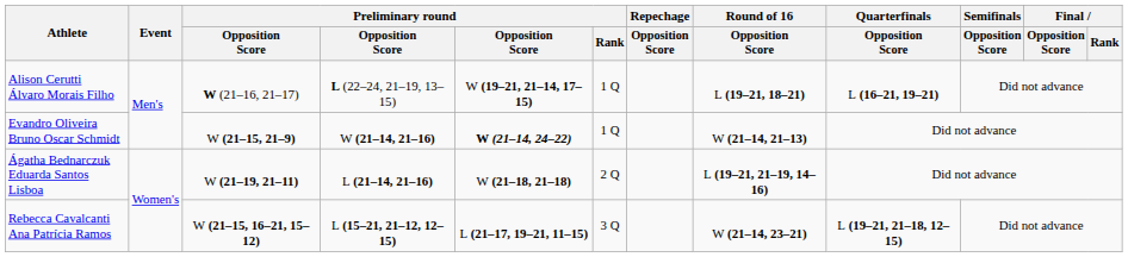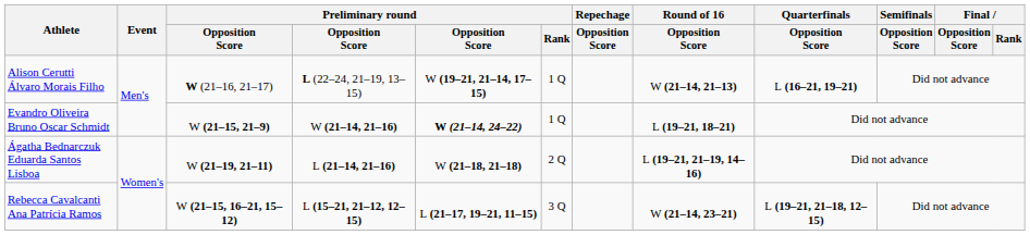 <table class=wikitable style=font-size:90%;text-align:center>
 <tr>
 <th rowspan=2>Athlete</th>
 <th rowspan=2>Event</th>
 <th colspan=4>Preliminary round</th>
 <th>Repechage</th>
 <th>Round of 16</th>
 <th>Quarterfinals</th>
 <th>Semifinals</th>
 <th colspan=2>Final / </th>
 </tr>
 <tr style=font-size:95%>
 <th>Opposition<br>Score</th>
 <th>Opposition<br>Score</th>
 <th>Opposition<br>Score</th>
 <th>Rank</th>
 <th>Opposition<br>Score</th>
 <th>Opposition<br>Score</th>
 <th>Opposition<br>Score</th>
 <th>Opposition<br>Score</th>
 <th>Opposition<br>Score</th>
 <th>Rank</th>
 </tr>
 <tr>
 <td align=left><a href='#'>Alison Cerutti</a><br><a href='#'>Álvaro Morais Filho</a></td>
 <td align=left rowspan=2><a href='#'>Men's</a></td>
 <td><br><strong>W</strong> (21–16, 21–17)</td>
 <td><br><strong>L</strong> (22–24, 21–19, 13–15)</td>
 <td><br></strong>W<strong> (19–21, 21–14, 17–15)</td>
 <td>1 </strong>Q<strong></td>
 <td></td>
-<td><br></strong>L<strong> (19–21, 18–21)</td>
+<td><br></strong>W<strong> (21–14, 21–13)</td>
 <td><br></strong>L<strong> (16–21, 19–21)</td>
 <td colspan=3>Did not advance</td>
 </tr>
 <tr>
 <td align=left><a href='#'>Evandro Oliveira</a><br><a href='#'>Bruno Oscar Schmidt</a></td>
 <td><br></strong>W<strong> (21–15, 21–9)</td>
 <td><br></strong>W<strong> (21–14, 21–16)</td>
 <td><br><strong>W<em> (21–14, 24–22)</td>
 <td>1 </strong>Q<strong></td>
 <td></td>
-<td><br></strong>W<strong> (21–14, 21–13)</td>
+<td><br></strong>L<strong> (19–21, 18–21)</td>
 <td colspan=4>Did not advance</td>
 </tr>
 <tr>
 <td align=left><a href='#'>Ágatha Bednarczuk</a><br><a href='#'>Eduarda Santos Lisboa</a></td>
 <td align=left rowspan=2><a href='#'>Women's</a></td>
 <td><br></strong>W<strong> (21–19, 21–11)</td>
 <td><br></strong>L<strong> (21–14, 21–16)</td>
 <td><br></strong>W<strong> (21–18, 21–18)</td>
 <td>2 </strong>Q<strong></td>
 <td></td>
 <td><br></strong>L<strong> (19–21, 21–19, 14–16)</td>
 <td colspan=4>Did not advance</td>
 </tr>
 <tr>
 <td align=left><a href='#'>Rebecca Cavalcanti</a><br><a href='#'>Ana Patrícia Ramos</a></td>
 <td><br></strong>W<strong> (21–15, 16–21, 15–12)</td>
 <td><br></strong>L<strong> (15–21, 21–12, 12–15)</td>
 <td><br></strong>L<strong> (21–17, 19–21, 11–15)</td>
 <td>3 </strong>Q<strong></td>
 <td></td>
 <td><br></strong>W<strong> (21–14, 23–21)</td>
 <td><br></strong>L<strong> (19–21, 21–18, 12–15)</td>
 <td colspan=3>Did not advance</td>
 </tr>
 </table>
